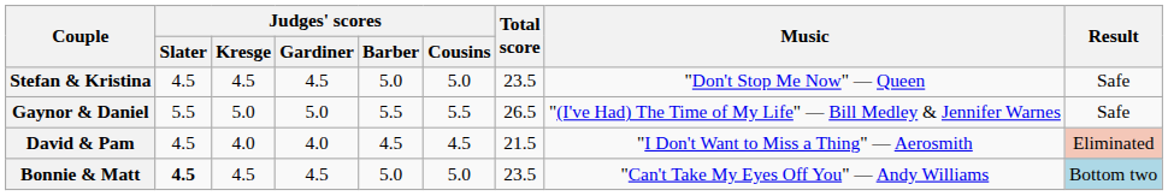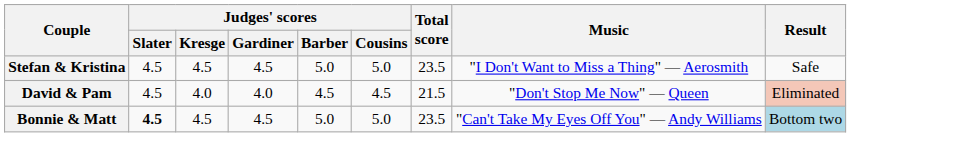 <table class="wikitable sortable" style="text-align:center; font-size:90%">
 <tr>
 <th scope="col" rowspan=2>Couple</th>
 <th scope="col" colspan=5 class="unsortable">Judges' scores</th>
 <th scope="col" rowspan=2>Total<br>score</th>
 <th scope="col" rowspan=2 class="unsortable">Music</th>
 <th scope="col" rowspan=2 class="unsortable">Result</th>
 </tr>
 <tr>
 <th class="unsortable">Slater</th>
 <th class="unsortable">Kresge</th>
 <th class="unsortable">Gardiner</th>
 <th class="unsortable">Barber</th>
 <th class="unsortable">Cousins</th>
 </tr>
 <tr>
 <th scope="row">Stefan & Kristina</th>
 <td>4.5</td>
 <td>4.5</td>
 <td>4.5</td>
 <td>5.0</td>
 <td>5.0</td>
 <td>23.5</td>
-<td>"<a href='#'>Don't Stop Me Now</a>" — <a href='#'>Queen</a></td>
-<td>Safe</td>
-</tr>
-<tr>
-<th scope="row">Gaynor & Daniel</th>
-<td>5.5</td>
-<td>5.0</td>
-<td>5.0</td>
-<td>5.5</td>
-<td>5.5</td>
-<td>26.5</td>
-<td>"<a href='#'>(I've Had) The Time of My Life</a>" — <a href='#'>Bill Medley</a> & <a href='#'>Jennifer Warnes</a></td>
+<td>"<a href='#'>I Don't Want to Miss a Thing</a>" — <a href='#'>Aerosmith</a></td>
 <td>Safe</td>
 </tr>
 <tr>
 <th scope="row">David & Pam</th>
 <td>4.5</td>
 <td>4.0</td>
 <td>4.0</td>
 <td>4.5</td>
 <td>4.5</td>
 <td>21.5</td>
-<td>"<a href='#'>I Don't Want to Miss a Thing</a>" — <a href='#'>Aerosmith</a></td>
+<td>"<a href='#'>Don't Stop Me Now</a>" — <a href='#'>Queen</a></td>
 <td bgcolor="f4c7b8">Eliminated</td>
 </tr>
 <tr>
 <th scope="row">Bonnie & Matt</th>
 <td><strong>4.5</strong></td>
 <td>4.5</td>
 <td>4.5</td>
 <td>5.0</td>
 <td>5.0</td>
 <td>23.5</td>
 <td>"<a href='#'>Can't Take My Eyes Off You</a>" — <a href='#'>Andy Williams</a></td>
 <td bgcolor=lightblue>Bottom two</td>
 </tr>
 </table>
